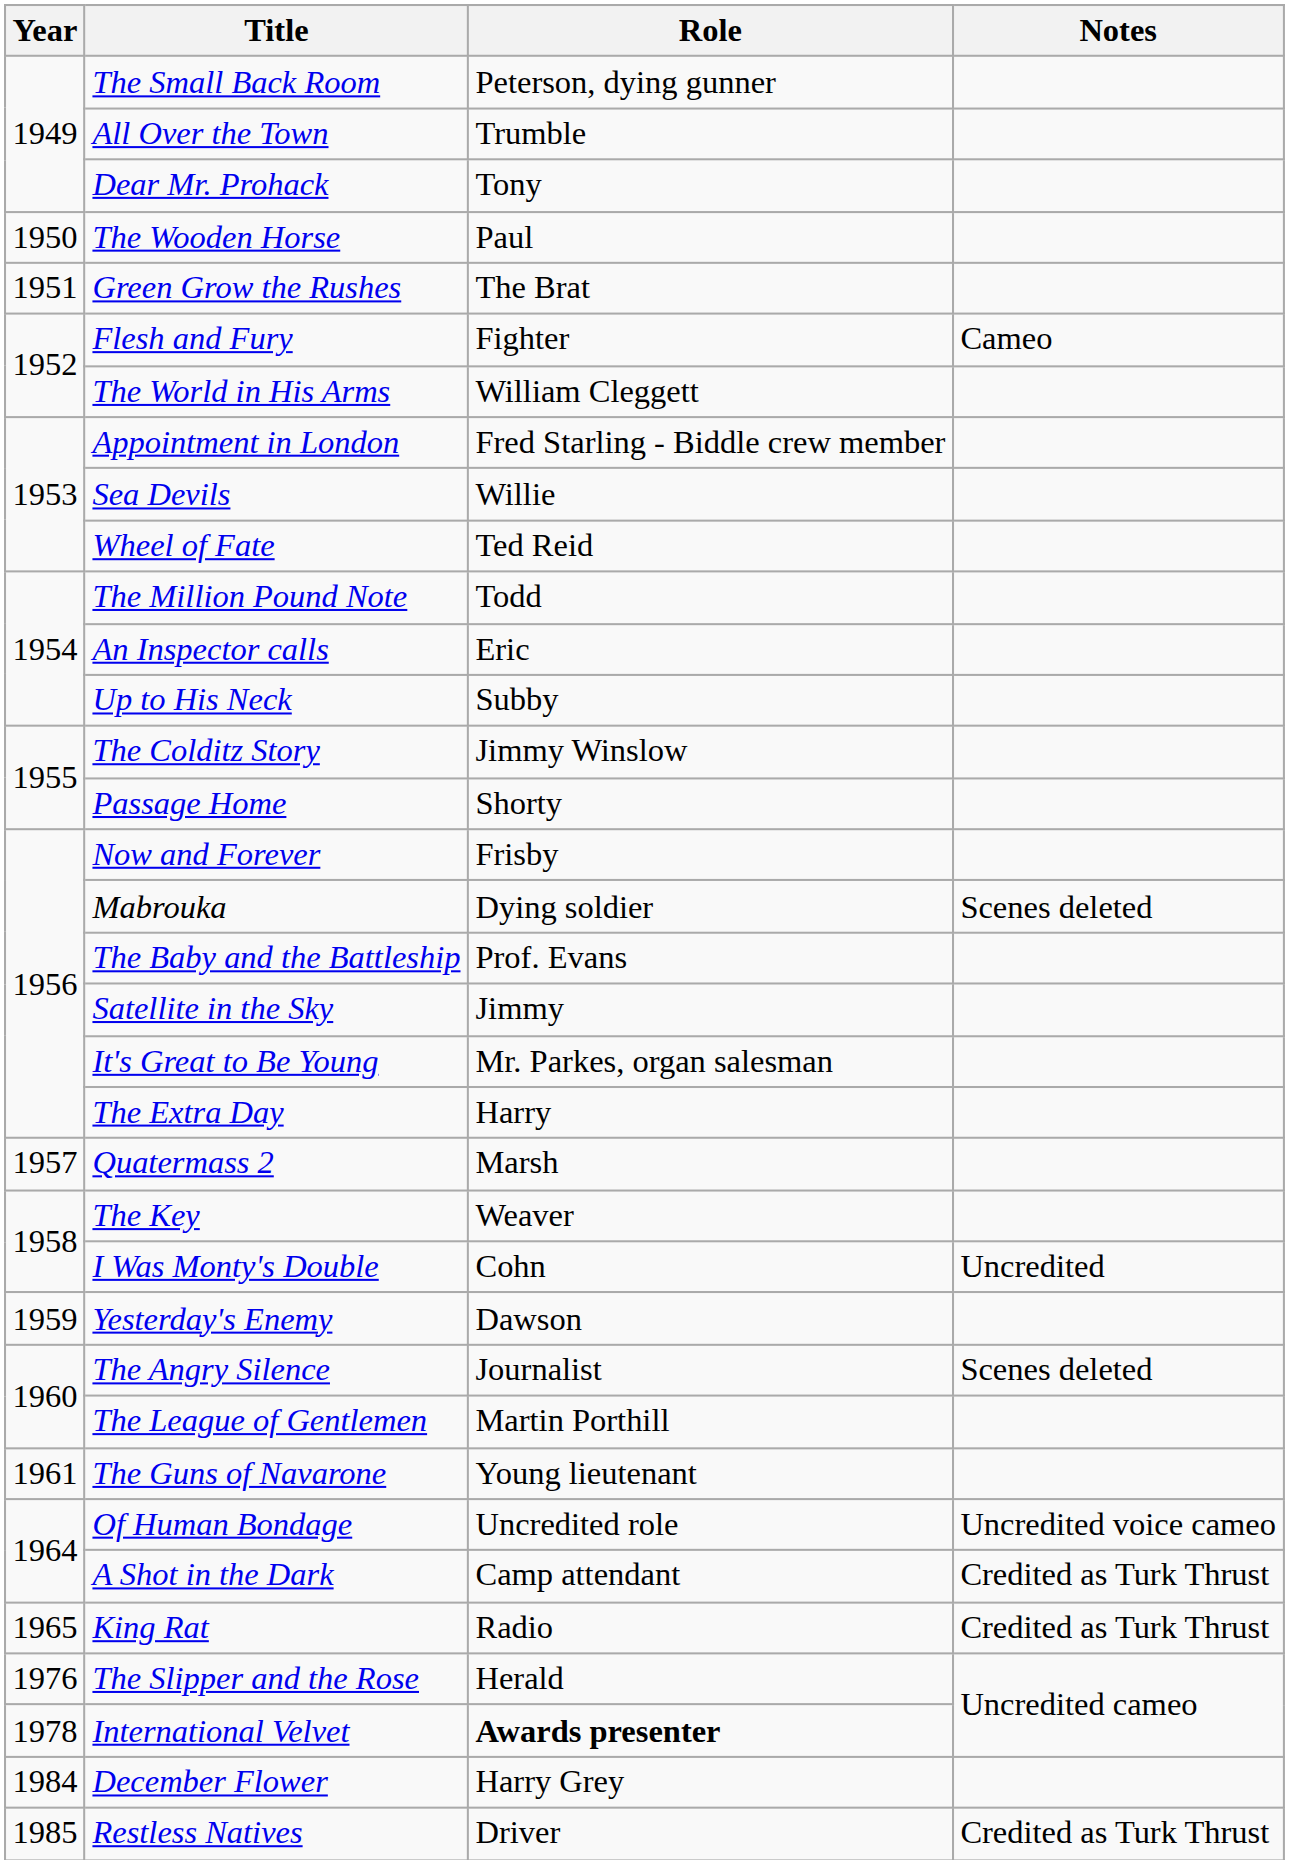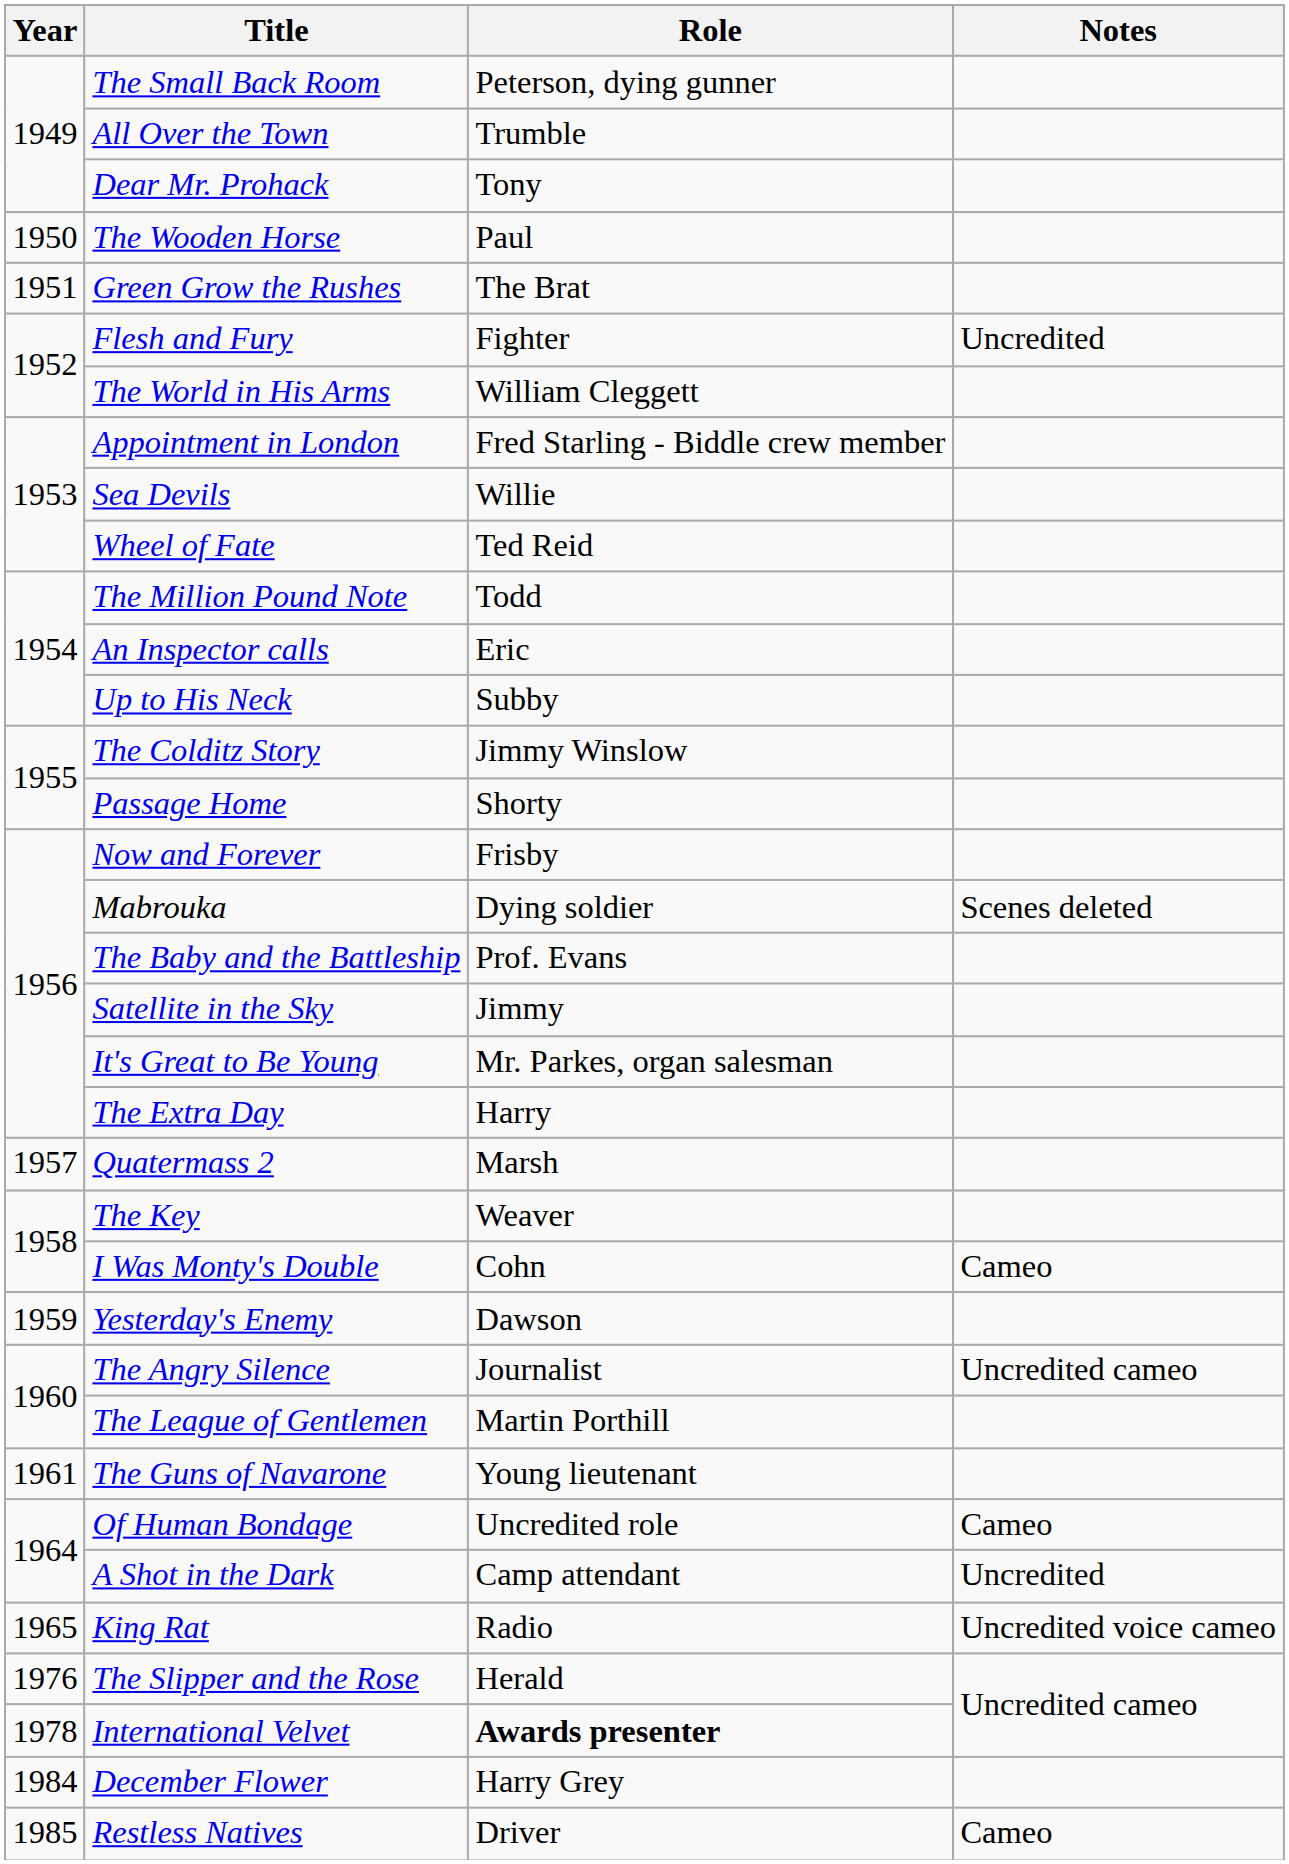 <table class="wikitable">
 <tr>
 <th>Year</th>
 <th>Title</th>
 <th>Role</th>
 <th>Notes</th>
 </tr>
 <tr>
 <td rowspan=3>1949</td>
 <td><em><a href='#'>The Small Back Room</a></em></td>
 <td>Peterson, dying gunner</td>
 <td></td>
 </tr>
 <tr>
 <td><em><a href='#'>All Over the Town</a></em></td>
 <td>Trumble</td>
 <td></td>
 </tr>
 <tr>
 <td><em><a href='#'>Dear Mr. Prohack</a></em></td>
 <td>Tony</td>
 <td></td>
 </tr>
 <tr>
 <td>1950</td>
 <td><em><a href='#'>The Wooden Horse</a></em></td>
 <td>Paul</td>
 <td></td>
 </tr>
 <tr>
 <td>1951</td>
 <td><em><a href='#'>Green Grow the Rushes</a></em></td>
 <td>The Brat</td>
 <td></td>
 </tr>
 <tr>
 <td rowspan=2>1952</td>
 <td><em><a href='#'>Flesh and Fury</a></em></td>
 <td>Fighter</td>
-<td>Cameo</td>
+<td>Uncredited</td>
 </tr>
 <tr>
 <td><em><a href='#'>The World in His Arms</a></em></td>
 <td>William Cleggett</td>
 <td></td>
 </tr>
 <tr>
 <td rowspan=3>1953</td>
 <td><em><a href='#'>Appointment in London</a></em></td>
 <td>Fred Starling - Biddle crew member</td>
 <td></td>
 </tr>
 <tr>
 <td><em><a href='#'>Sea Devils</a></em></td>
 <td>Willie</td>
 <td></td>
 </tr>
 <tr>
 <td><em><a href='#'>Wheel of Fate</a></em></td>
 <td>Ted Reid</td>
 <td></td>
 </tr>
 <tr>
 <td rowspan=3>1954</td>
 <td><em><a href='#'>The Million Pound Note</a></em></td>
 <td>Todd</td>
 <td></td>
 </tr>
 <tr>
 <td><em><a href='#'>An Inspector calls</a></em></td>
 <td>Eric</td>
 <td></td>
 </tr>
 <tr>
 <td><em><a href='#'>Up to His Neck</a></em></td>
 <td>Subby</td>
 <td></td>
 </tr>
 <tr>
 <td rowspan=2>1955</td>
 <td><em><a href='#'>The Colditz Story</a></em></td>
 <td>Jimmy Winslow</td>
 <td></td>
 </tr>
 <tr>
 <td><em><a href='#'>Passage Home</a></em></td>
 <td>Shorty</td>
 <td></td>
 </tr>
 <tr>
 <td rowspan=6>1956</td>
 <td><em><a href='#'>Now and Forever</a></em></td>
 <td>Frisby</td>
 <td></td>
 </tr>
 <tr>
 <td><em>Mabrouka</em></td>
 <td>Dying soldier</td>
 <td>Scenes deleted</td>
 </tr>
 <tr>
 <td><em><a href='#'>The Baby and the Battleship</a></em></td>
 <td>Prof. Evans</td>
 <td></td>
 </tr>
 <tr>
 <td><em><a href='#'>Satellite in the Sky</a></em></td>
 <td>Jimmy</td>
 <td></td>
 </tr>
 <tr>
 <td><em><a href='#'>It's Great to Be Young</a></em></td>
 <td>Mr. Parkes, organ salesman</td>
 <td></td>
 </tr>
 <tr>
 <td><em><a href='#'>The Extra Day</a></em></td>
 <td>Harry</td>
 <td></td>
 </tr>
 <tr>
 <td>1957</td>
 <td><em><a href='#'>Quatermass 2</a></em></td>
 <td>Marsh</td>
 <td></td>
 </tr>
 <tr>
 <td rowspan=2>1958</td>
 <td><em><a href='#'>The Key</a></em></td>
 <td>Weaver</td>
 <td></td>
 </tr>
 <tr>
 <td><em><a href='#'>I Was Monty's Double</a></em></td>
 <td>Cohn</td>
-<td>Uncredited</td>
+<td>Cameo</td>
 </tr>
 <tr>
 <td>1959</td>
 <td><em><a href='#'>Yesterday's Enemy</a></em></td>
 <td>Dawson</td>
 <td></td>
 </tr>
 <tr>
 <td rowspan=2>1960</td>
 <td><em><a href='#'>The Angry Silence</a></em></td>
 <td>Journalist</td>
-<td>Scenes deleted</td>
+<td>Uncredited cameo</td>
 </tr>
 <tr>
 <td><em><a href='#'>The League of Gentlemen</a></em></td>
 <td>Martin Porthill</td>
 <td></td>
 </tr>
 <tr>
 <td>1961</td>
 <td><em><a href='#'>The Guns of Navarone</a></em></td>
 <td>Young lieutenant</td>
 <td></td>
 </tr>
 <tr>
 <td rowspan=2>1964</td>
 <td><em><a href='#'>Of Human Bondage</a></em></td>
 <td>Uncredited role</td>
-<td>Uncredited voice cameo</td>
+<td>Cameo</td>
 </tr>
 <tr>
 <td><em><a href='#'>A Shot in the Dark</a></em></td>
 <td>Camp attendant</td>
-<td>Credited as Turk Thrust</td>
+<td>Uncredited</td>
 </tr>
 <tr>
 <td>1965</td>
 <td><em><a href='#'>King Rat</a></em></td>
 <td>Radio</td>
-<td>Credited as Turk Thrust</td>
+<td>Uncredited voice cameo</td>
 </tr>
 <tr>
 <td>1976</td>
 <td><em><a href='#'>The Slipper and the Rose</a></em></td>
 <td>Herald</td>
 <td rowspan="2">Uncredited cameo</td>
 </tr>
 <tr>
 <td>1978</td>
 <td><em><a href='#'>International Velvet</a></em></td>
 <td><strong>Awards presenter</strong></td>
 </tr>
 <tr>
 <td>1984</td>
 <td><em><a href='#'>December Flower</a></em></td>
 <td>Harry Grey</td>
 <td></td>
 </tr>
 <tr>
 <td>1985</td>
 <td><em><a href='#'>Restless Natives</a></em></td>
 <td>Driver</td>
-<td>Credited as Turk Thrust</td>
+<td>Cameo</td>
 </tr>
 </table>
